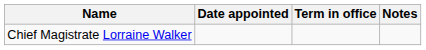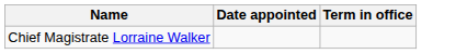 <table class="wikitable">
 <tr>
 <th>Name</th>
 <th>Date appointed</th>
 <th>Term in office</th>
-<th>Notes</th>
 </tr>
 <tr>
 <td>Chief Magistrate <a href='#'>Lorraine Walker</a></td>
 <td></td>
 <td align=right></td>
-<td></td>
 </tr>
 </table>
